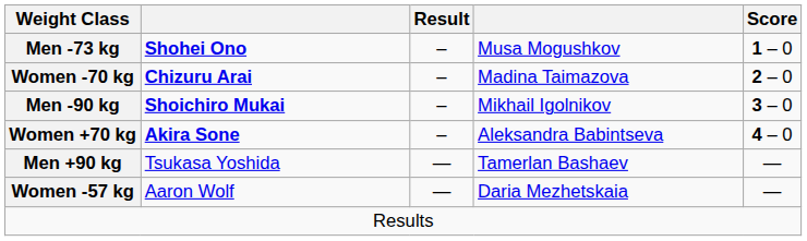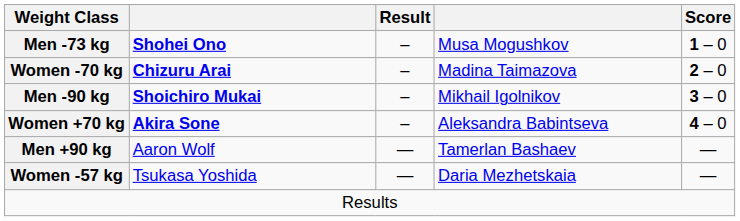 <table class="wikitable">
 <tr>
 <th>Weight Class</th>
 <th style="width: 230px;"></th>
 <th>Result</th>
 <th style="width: 230px;"></th>
 <th>Score</th>
 </tr>
 <tr>
 <th>Men -73 kg</th>
 <td><strong><a href='#'>Shohei Ono</a></strong></td>
 <td align=center><strong></strong> – </td>
 <td><a href='#'>Musa Mogushkov</a></td>
 <td align=center><strong>1</strong> – 0</td>
 </tr>
 <tr>
 <th>Women -70 kg</th>
 <td><strong><a href='#'>Chizuru Arai</a></strong></td>
 <td align=center><strong></strong> – </td>
 <td><a href='#'>Madina Taimazova</a></td>
 <td align=center><strong>2</strong> – 0</td>
 </tr>
 <tr>
 <th>Men -90 kg</th>
 <td><strong><a href='#'>Shoichiro Mukai</a></strong></td>
 <td align=center><strong></strong> – </td>
 <td><a href='#'>Mikhail Igolnikov</a></td>
 <td align=center><strong>3</strong> – 0</td>
 </tr>
 <tr>
 <th>Women +70 kg</th>
 <td><strong><a href='#'>Akira Sone</a></strong></td>
 <td align=center><strong></strong> – </td>
 <td><a href='#'>Aleksandra Babintseva</a></td>
 <td align=center><strong>4</strong> – 0</td>
 </tr>
 <tr>
 <th>Men +90 kg</th>
-<td><a href='#'>Tsukasa Yoshida</a></td>
+<td><a href='#'>Aaron Wolf</a></td>
 <td align=center>—</td>
 <td><a href='#'>Tamerlan Bashaev</a></td>
 <td align=center>—</td>
 </tr>
 <tr>
 <th>Women -57 kg</th>
-<td><a href='#'>Aaron Wolf</a></td>
+<td><a href='#'>Tsukasa Yoshida</a></td>
 <td align=center>—</td>
 <td><a href='#'>Daria Mezhetskaia</a></td>
 <td align=center>—</td>
 </tr>
 <tr>
 <td align=center colspan=5>Results</td>
 </tr>
 </table>
